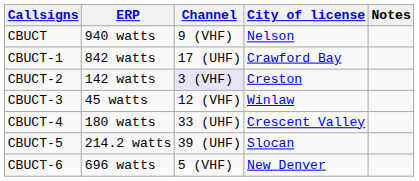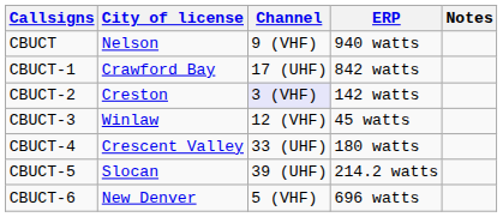 <table class="wikitable sortable">
 <tr>
 <th><a href='#'>Callsigns</a></th>
+<th><a href='#'>City of license</a></th>
+<th><a href='#'>Channel</a></th>
 <th><a href='#'>ERP</a></th>
-<th><a href='#'>Channel</a></th>
-<th><a href='#'>City of license</a></th>
 <th>Notes</th>
 </tr>
 <tr>
 <td>CBUCT</td>
+<td><a href='#'>Nelson</a></td>
+<td>9 (VHF)</td>
 <td>940 watts</td>
-<td>9 (VHF)</td>
-<td><a href='#'>Nelson</a></td>
 <td></td>
 </tr>
 <tr>
 <td>CBUCT-1</td>
+<td><a href='#'>Crawford Bay</a></td>
+<td>17 (UHF)</td>
 <td>842 watts</td>
-<td>17 (UHF)</td>
-<td><a href='#'>Crawford Bay</a></td>
 <td></td>
 </tr>
 <tr>
 <td>CBUCT-2</td>
+<td><a href='#'>Creston</a></td>
+<td style="background: lavender;">3 (VHF)</td>
 <td>142 watts</td>
-<td style="background: lavender;">3 (VHF)</td>
-<td><a href='#'>Creston</a></td>
 <td></td>
 </tr>
 <tr>
 <td>CBUCT-3</td>
+<td><a href='#'>Winlaw</a></td>
+<td>12 (VHF)</td>
 <td>45 watts</td>
-<td>12 (VHF)</td>
-<td><a href='#'>Winlaw</a></td>
 <td></td>
 </tr>
 <tr>
 <td>CBUCT-4</td>
+<td><a href='#'>Crescent Valley</a></td>
+<td>33 (UHF)</td>
 <td>180 watts</td>
-<td>33 (UHF)</td>
-<td><a href='#'>Crescent Valley</a></td>
 <td></td>
 </tr>
 <tr>
 <td>CBUCT-5</td>
+<td><a href='#'>Slocan</a></td>
+<td>39 (UHF)</td>
 <td>214.2 watts</td>
-<td>39 (UHF)</td>
-<td><a href='#'>Slocan</a></td>
 <td></td>
 </tr>
 <tr>
 <td>CBUCT-6</td>
+<td><a href='#'>New Denver</a></td>
+<td>5 (VHF)</td>
 <td>696 watts</td>
-<td>5 (VHF)</td>
-<td><a href='#'>New Denver</a></td>
 <td></td>
 </tr>
 </table>
